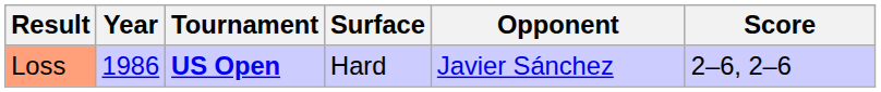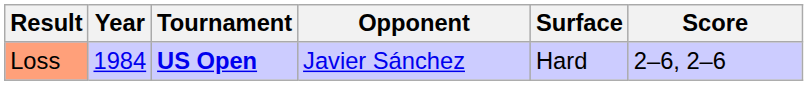 <table class="sortable wikitable">
 <tr>
 <th style="width:40px;">Result</th>
 <th style="width:30px;">Year</th>
 <th style="width:90px;">Tournament</th>
+<th style="width:150px;">Opponent</th>
 <th style="width:40px;">Surface</th>
-<th style="width:150px;">Opponent</th>
 <th style="width:110px;" class="unsortable">Score</th>
 </tr>
 <tr style="background:#ccccff;">
 <td style="background:#ffa07a;">Loss</td>
-<td><a href='#'>1986</a></td>
+<td><a href='#'>1984</a></td>
 <td><strong><a href='#'>US Open</a></strong></td>
+<td> <a href='#'>Javier Sánchez</a></td>
 <td>Hard</td>
-<td> <a href='#'>Javier Sánchez</a></td>
 <td>2–6, 2–6</td>
 </tr>
 </table>
